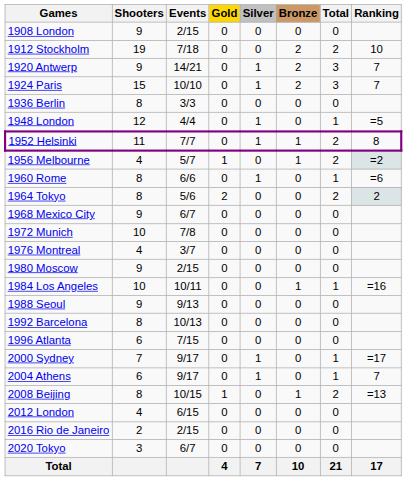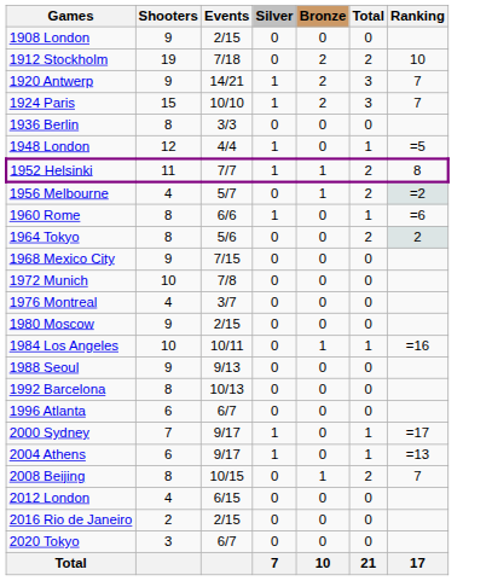 <table class="wikitable sortable" style="text-align:center">
 <tr>
 <th>Games</th>
 <th>Shooters</th>
 <th>Events</th>
-<th style="background-color:gold;">Gold</th>
 <th style="background-color:silver;">Silver</th>
 <th style="background-color:#c96;">Bronze</th>
 <th>Total</th>
 <th>Ranking</th>
 </tr>
 <tr>
 <td align=left><a href='#'>1908 London</a></td>
 <td>9</td>
 <td>2/15</td>
 <td>0</td>
 <td>0</td>
 <td>0</td>
-<td>0</td>
 <td></td>
 </tr>
 <tr>
 <td align=left><a href='#'>1912 Stockholm</a></td>
 <td>19</td>
 <td>7/18</td>
-<td>0</td>
 <td>0</td>
 <td>2</td>
 <td>2</td>
 <td>10</td>
 </tr>
 <tr>
 <td align=left><a href='#'>1920 Antwerp</a></td>
 <td>9</td>
 <td>14/21</td>
-<td>0</td>
 <td>1</td>
 <td>2</td>
 <td>3</td>
 <td>7</td>
 </tr>
 <tr>
 <td align=left><a href='#'>1924 Paris</a></td>
 <td>15</td>
 <td>10/10</td>
-<td>0</td>
 <td>1</td>
 <td>2</td>
 <td>3</td>
 <td>7</td>
 </tr>
 <tr>
 <td align=left><a href='#'>1936 Berlin</a></td>
 <td>8</td>
 <td>3/3</td>
 <td>0</td>
 <td>0</td>
 <td>0</td>
-<td>0</td>
 <td></td>
 </tr>
 <tr>
 <td align=left><a href='#'>1948 London</a></td>
 <td>12</td>
 <td>4/4</td>
-<td>0</td>
 <td>1</td>
 <td>0</td>
 <td>1</td>
 <td>=5</td>
 </tr>
 <tr align=center style="border: 3px solid purple">
 <td align=left><a href='#'>1952 Helsinki</a></td>
 <td>11</td>
 <td>7/7</td>
-<td>0</td>
 <td>1</td>
 <td>1</td>
 <td>2</td>
 <td>8</td>
 </tr>
 <tr>
 <td align=left><a href='#'>1956 Melbourne</a></td>
 <td>4</td>
 <td>5/7</td>
-<td>1</td>
 <td>0</td>
 <td>1</td>
 <td>2</td>
 <td bgcolor=dce5e5>=2</td>
 </tr>
 <tr>
 <td align=left><a href='#'>1960 Rome</a></td>
 <td>8</td>
 <td>6/6</td>
-<td>0</td>
 <td>1</td>
 <td>0</td>
 <td>1</td>
 <td>=6</td>
 </tr>
 <tr>
 <td align=left><a href='#'>1964 Tokyo</a></td>
 <td>8</td>
 <td>5/6</td>
-<td>2</td>
 <td>0</td>
 <td>0</td>
 <td>2</td>
 <td bgcolor=dce5e5>2</td>
 </tr>
 <tr>
 <td align=left><a href='#'>1968 Mexico City</a></td>
 <td>9</td>
-<td>6/7</td>
-<td>0</td>
+<td>7/15</td>
 <td>0</td>
 <td>0</td>
 <td>0</td>
 <td></td>
 </tr>
 <tr>
 <td align=left><a href='#'>1972 Munich</a></td>
 <td>10</td>
 <td>7/8</td>
 <td>0</td>
 <td>0</td>
 <td>0</td>
-<td>0</td>
 <td></td>
 </tr>
 <tr>
 <td align=left><a href='#'>1976 Montreal</a></td>
 <td>4</td>
 <td>3/7</td>
-<td>0</td>
 <td>0</td>
 <td>0</td>
 <td>0</td>
 <td></td>
 </tr>
 <tr>
 <td align=left><a href='#'>1980 Moscow</a></td>
 <td>9</td>
 <td>2/15</td>
 <td>0</td>
 <td>0</td>
 <td>0</td>
-<td>0</td>
 <td></td>
 </tr>
 <tr>
 <td align=left><a href='#'>1984 Los Angeles</a></td>
 <td>10</td>
 <td>10/11</td>
-<td>0</td>
 <td>0</td>
 <td>1</td>
 <td>1</td>
 <td>=16</td>
 </tr>
 <tr>
 <td align=left><a href='#'>1988 Seoul</a></td>
 <td>9</td>
 <td>9/13</td>
 <td>0</td>
 <td>0</td>
 <td>0</td>
-<td>0</td>
 <td></td>
 </tr>
 <tr>
 <td align=left><a href='#'>1992 Barcelona</a></td>
 <td>8</td>
 <td>10/13</td>
 <td>0</td>
 <td>0</td>
 <td>0</td>
-<td>0</td>
 <td></td>
 </tr>
 <tr>
 <td align=left><a href='#'>1996 Atlanta</a></td>
 <td>6</td>
-<td>7/15</td>
-<td>0</td>
+<td>6/7</td>
 <td>0</td>
 <td>0</td>
 <td>0</td>
 <td></td>
 </tr>
 <tr>
 <td align=left><a href='#'>2000 Sydney</a></td>
 <td>7</td>
 <td>9/17</td>
-<td>0</td>
 <td>1</td>
 <td>0</td>
 <td>1</td>
 <td>=17</td>
 </tr>
 <tr>
 <td align=left><a href='#'>2004 Athens</a></td>
 <td>6</td>
 <td>9/17</td>
-<td>0</td>
 <td>1</td>
 <td>0</td>
 <td>1</td>
-<td>7</td>
+<td>=13</td>
 </tr>
 <tr>
 <td align=left><a href='#'>2008 Beijing</a></td>
 <td>8</td>
 <td>10/15</td>
-<td>1</td>
 <td>0</td>
 <td>1</td>
 <td>2</td>
-<td>=13</td>
+<td>7</td>
 </tr>
 <tr>
 <td align=left><a href='#'>2012 London</a></td>
 <td>4</td>
 <td>6/15</td>
-<td>0</td>
 <td>0</td>
 <td>0</td>
 <td>0</td>
 <td></td>
 </tr>
 <tr>
 <td align=left><a href='#'>2016 Rio de Janeiro</a></td>
 <td>2</td>
 <td>2/15</td>
 <td>0</td>
 <td>0</td>
 <td>0</td>
-<td>0</td>
 <td></td>
 </tr>
 <tr>
 <td align=left><a href='#'>2020 Tokyo</a></td>
 <td>3</td>
 <td>6/7</td>
 <td>0</td>
 <td>0</td>
 <td>0</td>
-<td>0</td>
 <td></td>
 </tr>
 <tr>
 <th>Total</th>
 <th></th>
 <th></th>
-<th>4</th>
 <th>7</th>
 <th>10</th>
 <th>21</th>
 <th>17</th>
 </tr>
 </table>
